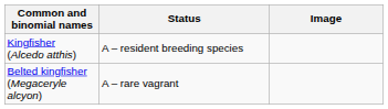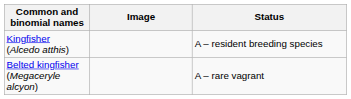 <table width=90% class="wikitable">
 <tr>
 <th width=25%>Common and binomial names</th>
+<th width=30%>Image</th>
 <th width=45%>Status</th>
-<th width=30%>Image</th>
 </tr>
 <tr>
 <td><a href='#'>Kingfisher</a><br>(<em>Alcedo atthis</em>)</td>
+<td></td>
 <td>A – resident breeding species</td>
-<td></td>
 </tr>
 <tr>
 <td><a href='#'>Belted kingfisher</a><br>(<em>Megaceryle alcyon</em>)</td>
+<td></td>
 <td>A – rare vagrant</td>
-<td></td>
 </tr>
 </table>
